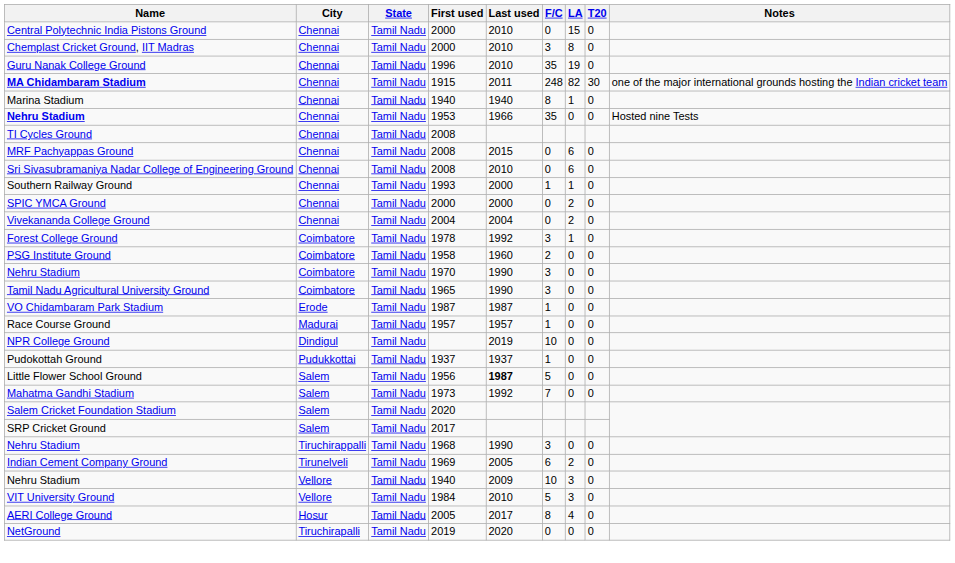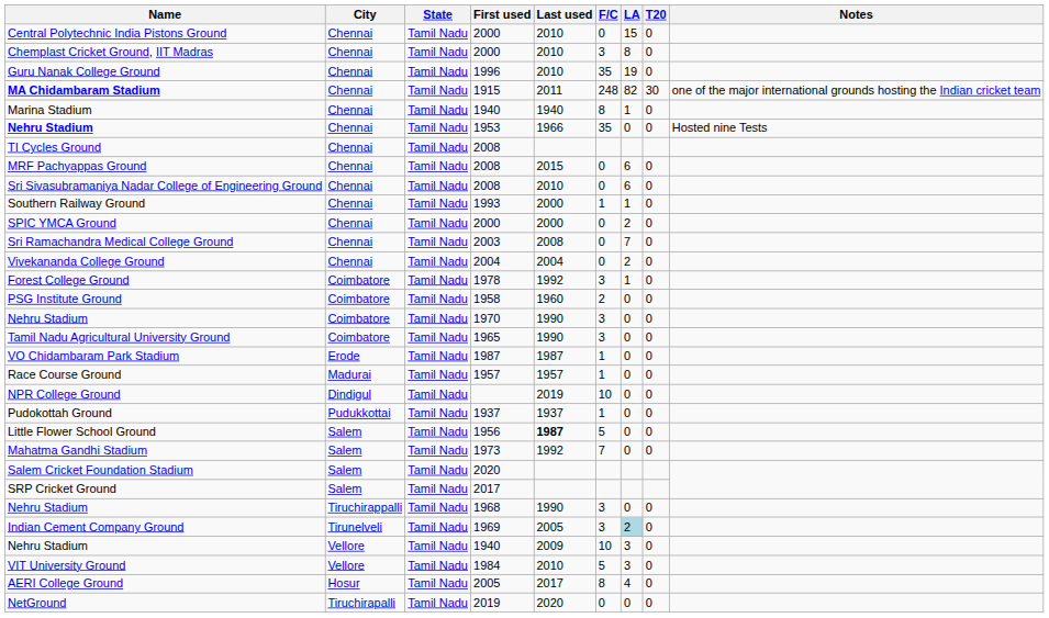 <table class="wikitable sortable collapsible static-row-numbers" style="font-size: 90%">
 <tr>
 <th>Name</th>
 <th>City</th>
 <th><a href='#'>State</a></th>
 <th>First used</th>
 <th>Last used</th>
 <th><a href='#'>F/C</a></th>
 <th><a href='#'>LA</a></th>
 <th><a href='#'>T20</a></th>
 <th>Notes</th>
 </tr>
 <tr>
 <td><a href='#'>Central Polytechnic India Pistons Ground</a></td>
 <td><a href='#'>Chennai</a></td>
 <td><a href='#'>Tamil Nadu</a></td>
 <td>2000</td>
 <td>2010</td>
 <td>0</td>
 <td>15</td>
 <td>0</td>
 <td></td>
 </tr>
 <tr>
 <td><a href='#'>Chemplast Cricket Ground</a>, <a href='#'>IIT Madras</a></td>
 <td><a href='#'>Chennai</a></td>
 <td><a href='#'>Tamil Nadu</a></td>
 <td>2000</td>
 <td>2010</td>
 <td>3</td>
 <td>8</td>
 <td>0</td>
 <td></td>
 </tr>
 <tr>
 <td><a href='#'>Guru Nanak College Ground</a></td>
 <td><a href='#'>Chennai</a></td>
 <td><a href='#'>Tamil Nadu</a></td>
 <td>1996</td>
 <td>2010</td>
 <td>35</td>
 <td>19</td>
 <td>0</td>
 <td></td>
 </tr>
 <tr>
 <td><strong><a href='#'>MA Chidambaram Stadium</a></strong></td>
 <td><a href='#'>Chennai</a></td>
 <td><a href='#'>Tamil Nadu</a></td>
 <td>1915</td>
 <td>2011</td>
 <td>248</td>
 <td>82</td>
 <td>30</td>
 <td>one of the major international grounds hosting the <a href='#'>Indian cricket team</a></td>
 </tr>
 <tr>
 <td>Marina Stadium</td>
 <td><a href='#'>Chennai</a></td>
 <td><a href='#'>Tamil Nadu</a></td>
 <td>1940</td>
 <td>1940</td>
 <td>8</td>
 <td>1</td>
 <td>0</td>
 <td></td>
 </tr>
 <tr>
 <td><strong><a href='#'>Nehru Stadium</a></strong></td>
 <td><a href='#'>Chennai</a></td>
 <td><a href='#'>Tamil Nadu</a></td>
 <td>1953</td>
 <td>1966</td>
 <td>35</td>
 <td>0</td>
 <td>0</td>
 <td>Hosted nine Tests</td>
 </tr>
 <tr>
 <td><a href='#'>TI Cycles Ground</a></td>
 <td><a href='#'>Chennai</a></td>
 <td><a href='#'>Tamil Nadu</a></td>
 <td>2008</td>
 <td></td>
 <td></td>
 <td></td>
 <td></td>
 <td></td>
 </tr>
 <tr>
 <td><a href='#'>MRF Pachyappas Ground</a></td>
 <td><a href='#'>Chennai</a></td>
 <td><a href='#'>Tamil Nadu</a></td>
 <td>2008</td>
 <td>2015</td>
 <td>0</td>
 <td>6</td>
 <td>0</td>
 <td></td>
 </tr>
 <tr>
 <td><a href='#'>Sri Sivasubramaniya Nadar College of Engineering Ground</a></td>
 <td><a href='#'>Chennai</a></td>
 <td><a href='#'>Tamil Nadu</a></td>
 <td>2008</td>
 <td>2010</td>
 <td>0</td>
 <td>6</td>
 <td>0</td>
 <td></td>
 </tr>
 <tr>
 <td>Southern Railway Ground</td>
 <td><a href='#'>Chennai</a></td>
 <td><a href='#'>Tamil Nadu</a></td>
 <td>1993</td>
 <td>2000</td>
 <td>1</td>
 <td>1</td>
 <td>0</td>
 <td></td>
 </tr>
 <tr>
 <td><a href='#'>SPIC YMCA Ground</a></td>
 <td><a href='#'>Chennai</a></td>
 <td><a href='#'>Tamil Nadu</a></td>
 <td>2000</td>
 <td>2000</td>
 <td>0</td>
 <td>2</td>
+<td>0</td>
+<td></td>
+</tr>
+<tr>
+<td><a href='#'>Sri Ramachandra Medical College Ground</a></td>
+<td><a href='#'>Chennai</a></td>
+<td><a href='#'>Tamil Nadu</a></td>
+<td>2003</td>
+<td>2008</td>
+<td>0</td>
+<td>7</td>
 <td>0</td>
 <td></td>
 </tr>
 <tr>
 <td><a href='#'>Vivekananda College Ground</a></td>
 <td><a href='#'>Chennai</a></td>
 <td><a href='#'>Tamil Nadu</a></td>
 <td>2004</td>
 <td>2004</td>
 <td>0</td>
 <td>2</td>
 <td>0</td>
 <td></td>
 </tr>
 <tr>
 <td><a href='#'>Forest College Ground</a></td>
 <td><a href='#'>Coimbatore</a></td>
 <td><a href='#'>Tamil Nadu</a></td>
 <td>1978</td>
 <td>1992</td>
 <td>3</td>
 <td>1</td>
 <td>0</td>
 <td></td>
 </tr>
 <tr>
 <td><a href='#'>PSG Institute Ground</a></td>
 <td><a href='#'>Coimbatore</a></td>
 <td><a href='#'>Tamil Nadu</a></td>
 <td>1958</td>
 <td>1960</td>
 <td>2</td>
 <td>0</td>
 <td>0</td>
 <td></td>
 </tr>
 <tr>
 <td><a href='#'>Nehru Stadium</a></td>
 <td><a href='#'>Coimbatore</a></td>
 <td><a href='#'>Tamil Nadu</a></td>
 <td>1970</td>
 <td>1990</td>
 <td>3</td>
 <td>0</td>
 <td>0</td>
 <td></td>
 </tr>
 <tr>
 <td><a href='#'>Tamil Nadu Agricultural University Ground</a></td>
 <td><a href='#'>Coimbatore</a></td>
 <td><a href='#'>Tamil Nadu</a></td>
 <td>1965</td>
 <td>1990</td>
 <td>3</td>
 <td>0</td>
 <td>0</td>
 <td></td>
 </tr>
 <tr>
 <td><a href='#'>VO Chidambaram Park Stadium</a></td>
 <td><a href='#'>Erode</a></td>
 <td><a href='#'>Tamil Nadu</a></td>
 <td>1987</td>
 <td>1987</td>
 <td>1</td>
 <td>0</td>
 <td>0</td>
 <td></td>
 </tr>
 <tr>
 <td>Race Course Ground</td>
 <td><a href='#'>Madurai</a></td>
 <td><a href='#'>Tamil Nadu</a></td>
 <td>1957</td>
 <td>1957</td>
 <td>1</td>
 <td>0</td>
 <td>0</td>
 <td></td>
 </tr>
 <tr>
 <td><a href='#'>NPR College Ground</a></td>
 <td><a href='#'>Dindigul</a></td>
 <td><a href='#'>Tamil Nadu</a></td>
 <td></td>
 <td>2019</td>
 <td>10</td>
 <td>0</td>
 <td>0</td>
 <td></td>
 </tr>
 <tr>
 <td>Pudokottah Ground</td>
 <td><a href='#'>Pudukkottai</a></td>
 <td><a href='#'>Tamil Nadu</a></td>
 <td>1937</td>
 <td>1937</td>
 <td>1</td>
 <td>0</td>
 <td>0</td>
 <td></td>
 </tr>
 <tr>
 <td>Little Flower School Ground</td>
 <td><a href='#'>Salem</a></td>
 <td><a href='#'>Tamil Nadu</a></td>
 <td>1956</td>
 <td><strong>1987</strong></td>
 <td>5</td>
 <td>0</td>
 <td>0</td>
 <td></td>
 </tr>
 <tr>
 <td><a href='#'>Mahatma Gandhi Stadium</a></td>
 <td><a href='#'>Salem</a></td>
 <td><a href='#'>Tamil Nadu</a></td>
 <td>1973</td>
 <td>1992</td>
 <td>7</td>
 <td>0</td>
 <td>0</td>
 <td></td>
 </tr>
 <tr>
 <td><a href='#'>Salem Cricket Foundation Stadium</a></td>
 <td><a href='#'>Salem</a></td>
 <td><a href='#'>Tamil Nadu</a></td>
 <td>2020</td>
 <td></td>
 <td></td>
 <td></td>
 <td></td>
 </tr>
 <tr>
 <td>SRP Cricket Ground</td>
 <td><a href='#'>Salem</a></td>
 <td><a href='#'>Tamil Nadu</a></td>
 <td>2017</td>
 <td></td>
 <td></td>
 <td></td>
 <td></td>
 </tr>
 <tr>
 <td><a href='#'>Nehru Stadium</a></td>
 <td><a href='#'>Tiruchirappalli</a></td>
 <td><a href='#'>Tamil Nadu</a></td>
 <td>1968</td>
 <td>1990</td>
 <td>3</td>
 <td>0</td>
 <td>0</td>
 <td></td>
 </tr>
 <tr>
 <td><a href='#'>Indian Cement Company Ground</a></td>
 <td><a href='#'>Tirunelveli</a></td>
 <td><a href='#'>Tamil Nadu</a></td>
 <td>1969</td>
 <td>2005</td>
-<td>6</td>
-<td>2</td>
+<td>3</td>
+<td style="background: lightblue;">2</td>
 <td>0</td>
 <td></td>
 </tr>
 <tr>
 <td>Nehru Stadium</td>
 <td><a href='#'>Vellore</a></td>
 <td><a href='#'>Tamil Nadu</a></td>
 <td>1940</td>
 <td>2009</td>
 <td>10</td>
 <td>3</td>
 <td>0</td>
 <td></td>
 </tr>
 <tr>
 <td><a href='#'>VIT University Ground</a></td>
 <td><a href='#'>Vellore</a></td>
 <td><a href='#'>Tamil Nadu</a></td>
 <td>1984</td>
 <td>2010</td>
 <td>5</td>
 <td>3</td>
 <td>0</td>
 <td></td>
 </tr>
 <tr>
 <td><a href='#'>AERI College Ground</a></td>
 <td><a href='#'>Hosur</a></td>
 <td><a href='#'>Tamil Nadu</a></td>
 <td>2005</td>
 <td>2017</td>
 <td>8</td>
 <td>4</td>
 <td>0</td>
 <td></td>
 </tr>
 <tr>
 <td><a href='#'>NetGround</a></td>
 <td><a href='#'>Tiruchirapalli</a></td>
 <td><a href='#'>Tamil Nadu</a></td>
 <td>2019</td>
 <td>2020</td>
 <td>0</td>
 <td>0</td>
 <td>0</td>
 </tr>
 </table>
